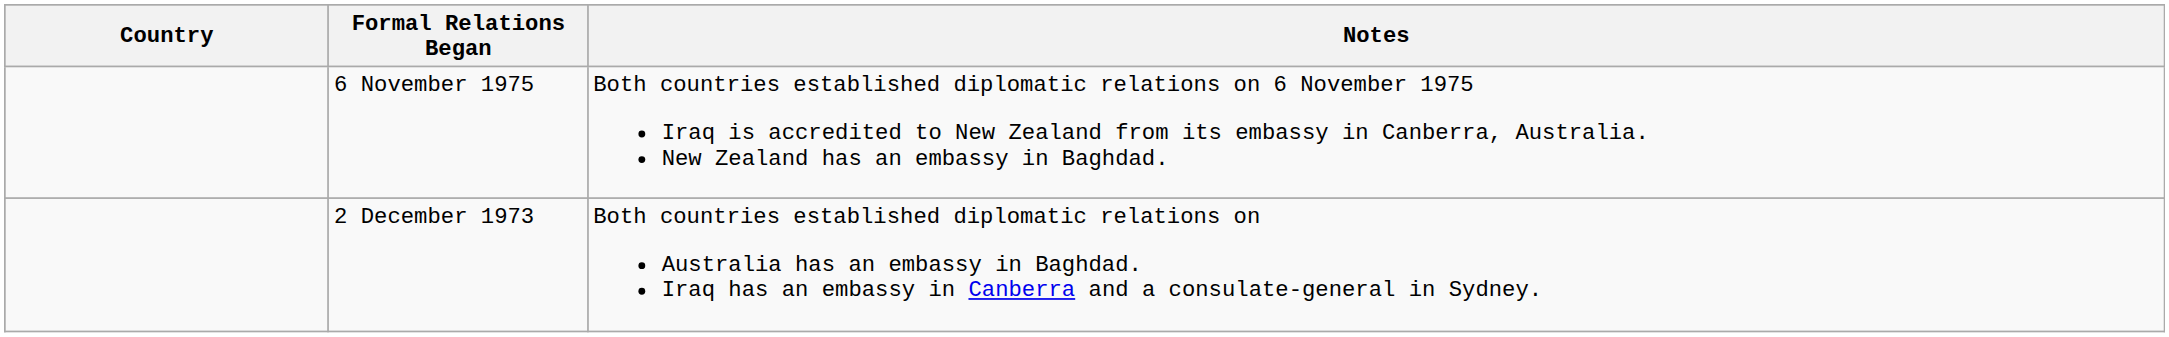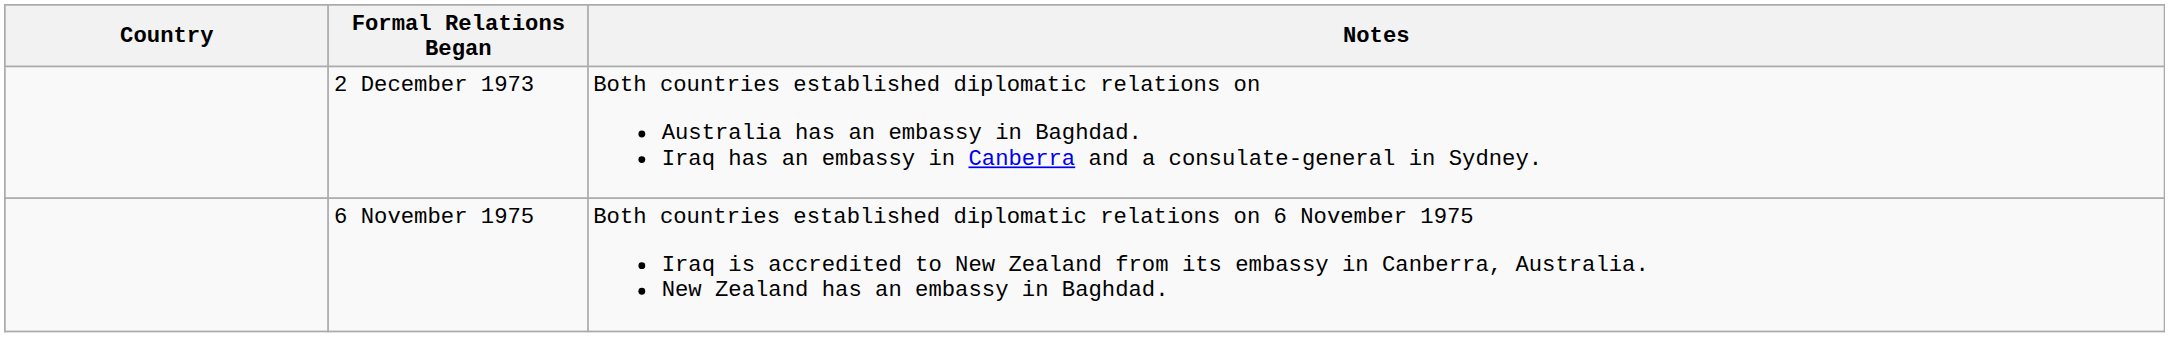 <table class="wikitable sortable" style="width:100%; margin:auto;">
 <tr>
 <th style="width:15%;">Country</th>
 <th style="width:12%;">Formal Relations Began</th>
 <th>Notes</th>
 </tr>
 <tr valign="top">
 <td></td>
+<td>2 December 1973</td>
+<td>Both countries established diplomatic relations on <br><ul><li>Australia has an embassy in Baghdad.</li><li>Iraq has an embassy in <a href='#'>Canberra</a> and a consulate-general in Sydney.</li></ul></td>
+</tr>
+<tr valign="top">
+<td></td>
 <td>6 November 1975</td>
 <td>Both countries established diplomatic relations on 6 November 1975<br><ul><li>Iraq is accredited to New Zealand from its embassy in Canberra, Australia.</li><li>New Zealand has an embassy in Baghdad.</li></ul></td>
 </tr>
-<tr valign="top">
-<td></td>
-<td>2 December 1973</td>
-<td>Both countries established diplomatic relations on <br><ul><li>Australia has an embassy in Baghdad.</li><li>Iraq has an embassy in <a href='#'>Canberra</a> and a consulate-general in Sydney.</li></ul></td>
-</tr>
 </table>
